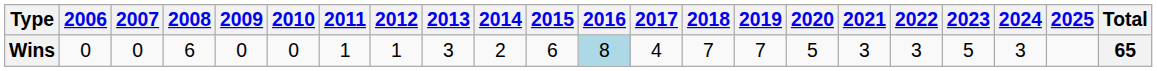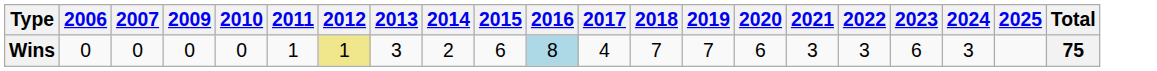 <table class="wikitable">
 <tr>
 <th scope="col">Type</th>
 <th scope="col"><a href='#'>2006</a></th>
 <th scope="col"><a href='#'>2007</a></th>
-<th scope="col"><a href='#'>2008</a></th>
 <th scope="col"><a href='#'>2009</a></th>
 <th scope="col"><a href='#'>2010</a></th>
 <th scope="col"><a href='#'>2011</a></th>
 <th scope="col"><a href='#'>2012</a></th>
 <th scope="col"><a href='#'>2013</a></th>
 <th scope="col"><a href='#'>2014</a></th>
 <th scope="col"><a href='#'>2015</a></th>
 <th scope="col"><a href='#'>2016</a></th>
 <th scope="col"><a href='#'>2017</a></th>
 <th scope="col"><a href='#'>2018</a></th>
 <th scope="col"><a href='#'>2019</a></th>
 <th scope="col"><a href='#'>2020</a></th>
 <th scope="col"><a href='#'>2021</a></th>
 <th scope="col"><a href='#'>2022</a></th>
 <th scope="col"><a href='#'>2023</a></th>
 <th scope="col"><a href='#'>2024</a></th>
 <th Scope="col"><a href='#'>2025</a></th>
 <th scope="col">Total</th>
 </tr>
 <tr align=center>
 <th>Wins</th>
 <td>0</td>
 <td>0</td>
-<td>6</td>
 <td>0</td>
 <td>0</td>
 <td>1</td>
-<td>1</td>
+<td style="background: khaki;">1</td>
 <td>3</td>
 <td>2</td>
 <td>6</td>
 <td style="background: lightblue;">8</td>
 <td>4</td>
 <td>7</td>
 <td>7</td>
-<td>5</td>
+<td>6</td>
 <td>3</td>
 <td>3</td>
-<td>5</td>
+<td>6</td>
 <td>3</td>
 <td></td>
-<th>65</th>
+<th>75</th>
 </tr>
 </table>
